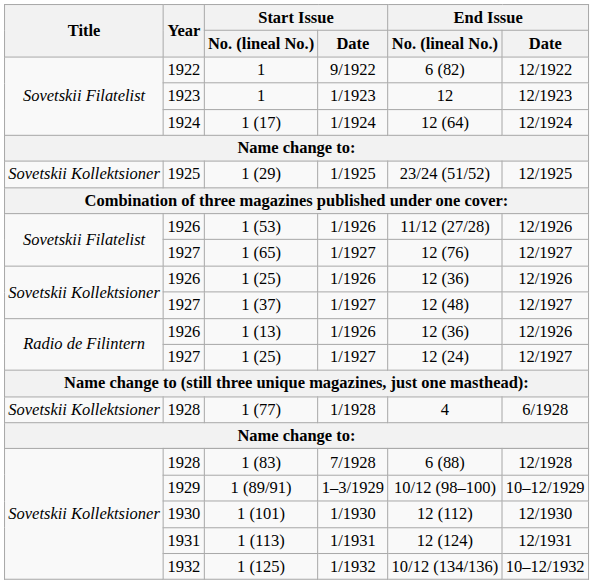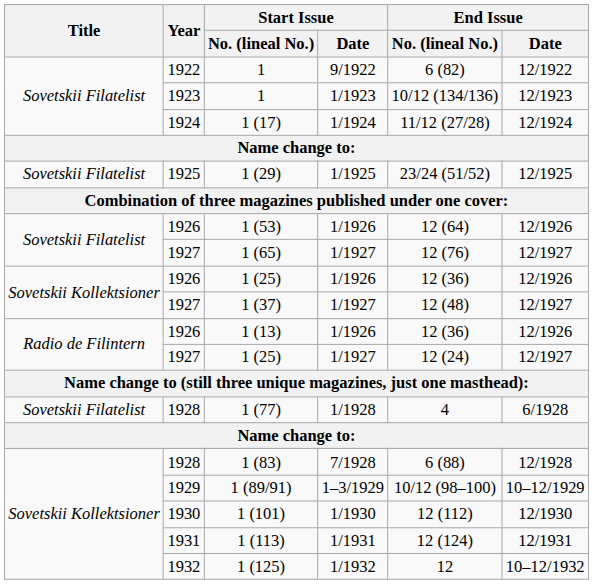 <table class="wikitable" style="text-align:center">
 <tr>
 <th rowspan=2>Title</th>
 <th rowspan=2>Year</th>
 <th colspan=2>Start Issue</th>
 <th colspan=2>End Issue</th>
 </tr>
 <tr>
 <th>No. (lineal No.)</th>
 <th>Date</th>
 <th>No. (lineal No.)</th>
 <th>Date</th>
 </tr>
 <tr>
 <td rowspan=3><em>Sovetskii Filatelist</em></td>
 <td>1922</td>
 <td>1</td>
 <td>9/1922</td>
 <td>6 (82)</td>
 <td>12/1922</td>
 </tr>
 <tr>
 <td>1923</td>
 <td>1</td>
 <td>1/1923</td>
-<td>12</td>
+<td>10/12 (134/136)</td>
 <td>12/1923</td>
 </tr>
 <tr>
 <td>1924</td>
 <td>1 (17)</td>
 <td>1/1924</td>
-<td>12 (64)</td>
+<td>11/12 (27/28)</td>
 <td>12/1924</td>
 </tr>
 <tr>
 <th colspan=6>Name change to:</th>
 </tr>
 <tr>
-<td><em>Sovetskii Kollektsioner</em></td>
+<td><em>Sovetskii Filatelist</em></td>
 <td>1925</td>
 <td>1 (29)</td>
 <td>1/1925</td>
 <td>23/24 (51/52)</td>
 <td>12/1925</td>
 </tr>
 <tr>
 <th colspan=6>Combination of three magazines published under one cover:</th>
 </tr>
 <tr>
 <td rowspan=2><em>Sovetskii Filatelist</em></td>
 <td>1926</td>
 <td>1 (53)</td>
 <td>1/1926</td>
-<td>11/12 (27/28)</td>
+<td>12 (64)</td>
 <td>12/1926</td>
 </tr>
 <tr>
 <td>1927</td>
 <td>1 (65)</td>
 <td>1/1927</td>
 <td>12 (76)</td>
 <td>12/1927</td>
 </tr>
 <tr>
 <td rowspan=2><em>Sovetskii Kollektsioner</em></td>
 <td>1926</td>
 <td>1 (25)</td>
 <td>1/1926</td>
 <td>12 (36)</td>
 <td>12/1926</td>
 </tr>
 <tr>
 <td>1927</td>
 <td>1 (37)</td>
 <td>1/1927</td>
 <td>12 (48)</td>
 <td>12/1927</td>
 </tr>
 <tr>
 <td rowspan=2><em>Radio de Filintern</em></td>
 <td>1926</td>
 <td>1 (13)</td>
 <td>1/1926</td>
 <td>12 (36)</td>
 <td>12/1926</td>
 </tr>
 <tr>
 <td>1927</td>
 <td>1 (25)</td>
 <td>1/1927</td>
 <td>12 (24)</td>
 <td>12/1927</td>
 </tr>
 <tr>
 <th colspan=6>Name change to (still three unique magazines, just one masthead):</th>
 </tr>
 <tr>
-<td><em>Sovetskii Kollektsioner</em></td>
+<td><em>Sovetskii Filatelist</em></td>
 <td>1928</td>
 <td>1 (77)</td>
 <td>1/1928</td>
 <td>4</td>
 <td>6/1928</td>
 </tr>
 <tr>
 <th colspan=6>Name change to:</th>
 </tr>
 <tr>
 <td rowspan=6><em>Sovetskii Kollektsioner</em></td>
 </tr>
 <tr>
 <td>1928</td>
 <td>1 (83)</td>
 <td>7/1928</td>
 <td>6 (88)</td>
 <td>12/1928</td>
 </tr>
 <tr>
 <td>1929</td>
 <td>1 (89/91)</td>
 <td>1–3/1929</td>
 <td>10/12 (98–100)</td>
 <td>10–12/1929</td>
 </tr>
 <tr>
 <td>1930</td>
 <td>1 (101)</td>
 <td>1/1930</td>
 <td>12 (112)</td>
 <td>12/1930</td>
 </tr>
 <tr>
 <td>1931</td>
 <td>1 (113)</td>
 <td>1/1931</td>
 <td>12 (124)</td>
 <td>12/1931</td>
 </tr>
 <tr>
 <td>1932</td>
 <td>1 (125)</td>
 <td>1/1932</td>
-<td>10/12 (134/136)</td>
+<td>12</td>
 <td>10–12/1932</td>
 </tr>
 </table>
